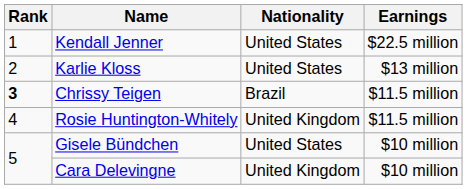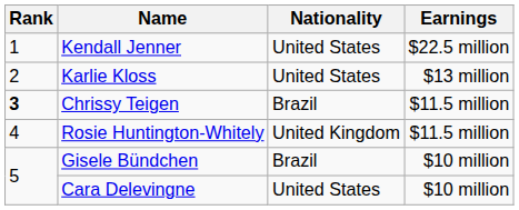 <table class="wikitable sortable" border="0">
 <tr>
 <th scope="col">Rank</th>
 <th scope="col">Name</th>
 <th scope="col">Nationality</th>
 <th scope="col">Earnings</th>
 </tr>
 <tr>
 <td>1</td>
 <td><a href='#'>Kendall Jenner</a></td>
 <td>United States</td>
 <td align="right">$22.5 million</td>
 </tr>
 <tr>
 <td>2</td>
 <td><a href='#'>Karlie Kloss</a></td>
 <td>United States</td>
 <td align="right">$13 million</td>
 </tr>
 <tr>
 <td><strong>3</strong></td>
 <td><a href='#'>Chrissy Teigen</a></td>
 <td>Brazil</td>
 <td align="right">$11.5 million</td>
 </tr>
 <tr>
 <td>4</td>
 <td><a href='#'>Rosie Huntington-Whitely</a></td>
 <td>United Kingdom</td>
 <td align="right">$11.5 million</td>
 </tr>
 <tr>
 <td rowspan="2">5</td>
 <td><a href='#'>Gisele Bündchen</a></td>
-<td>United States</td>
+<td>Brazil</td>
 <td align="right">$10 million</td>
 </tr>
 <tr>
 <td><a href='#'>Cara Delevingne</a></td>
-<td>United Kingdom</td>
+<td>United States</td>
 <td align="right">$10 million</td>
 </tr>
 </table>
